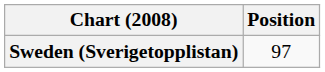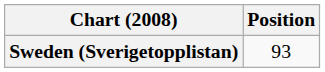 <table class="wikitable plainrowheaders" style="text-align:center">
 <tr>
 <th scope="col">Chart (2008)</th>
 <th scope="col">Position</th>
 </tr>
 <tr>
 <th scope="row">Sweden (Sverigetopplistan)</th>
-<td>97</td>
+<td>93</td>
 </tr>
 </table>
